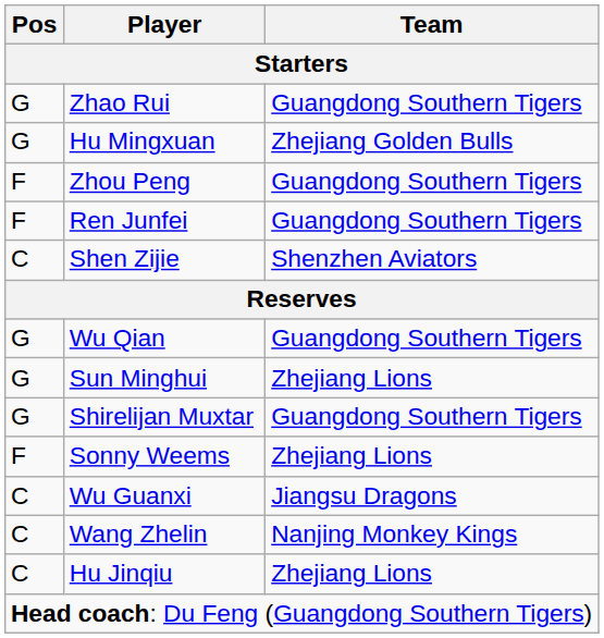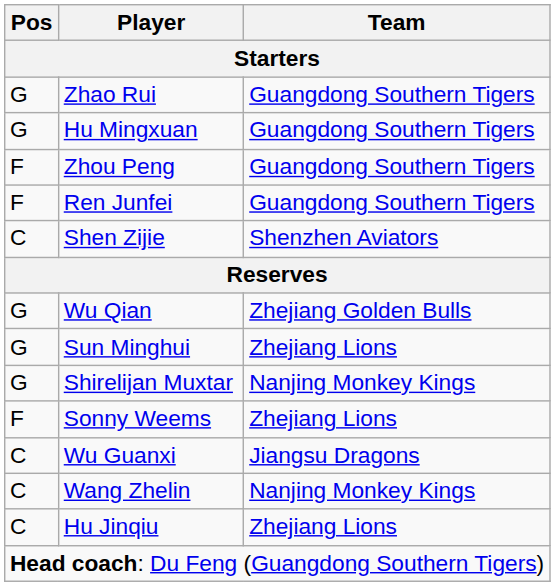 <table class="wikitable sortable">
 <tr>
 <th>Pos</th>
 <th>Player</th>
 <th>Team</th>
 </tr>
 <tr>
 <th scope="col" colspan="4">Starters</th>
 </tr>
 <tr>
 <td>G</td>
 <td style="text-align:left"><a href='#'>Zhao Rui</a></td>
 <td style="text-align:left"><a href='#'>Guangdong Southern Tigers</a></td>
 </tr>
 <tr>
 <td>G</td>
 <td style="text-align:left"><a href='#'>Hu Mingxuan</a></td>
-<td style="text-align:left"><a href='#'>Zhejiang Golden Bulls</a></td>
+<td style="text-align:left"><a href='#'>Guangdong Southern Tigers</a></td>
 </tr>
 <tr>
 <td>F</td>
 <td style="text-align:left"><a href='#'>Zhou Peng</a></td>
 <td style="text-align:left"><a href='#'>Guangdong Southern Tigers</a></td>
 </tr>
 <tr>
 <td>F</td>
 <td style="text-align:left"><a href='#'>Ren Junfei</a></td>
 <td style="text-align:left"><a href='#'>Guangdong Southern Tigers</a></td>
 </tr>
 <tr>
 <td>C</td>
 <td style="text-align:left"><a href='#'>Shen Zijie</a></td>
 <td style="text-align:left"><a href='#'>Shenzhen Aviators</a></td>
 </tr>
 <tr>
 <th scope="col" colspan="4">Reserves</th>
 </tr>
 <tr>
 <td>G</td>
 <td style="text-align:left"><a href='#'>Wu Qian</a></td>
-<td style="text-align:left"><a href='#'>Guangdong Southern Tigers</a></td>
+<td style="text-align:left"><a href='#'>Zhejiang Golden Bulls</a></td>
 </tr>
 <tr>
 <td>G</td>
 <td style="text-align:left"><a href='#'>Sun Minghui</a></td>
 <td style="text-align:left"><a href='#'>Zhejiang Lions</a></td>
 </tr>
 <tr>
 <td>G</td>
 <td style="text-align:left"><a href='#'>Shirelijan Muxtar</a></td>
-<td style="text-align:left"><a href='#'>Guangdong Southern Tigers</a></td>
+<td style="text-align:left"><a href='#'>Nanjing Monkey Kings</a></td>
 </tr>
 <tr>
 <td>F</td>
 <td style="text-align:left"><a href='#'>Sonny Weems</a></td>
 <td style="text-align:left"><a href='#'>Zhejiang Lions</a></td>
 </tr>
 <tr>
 <td>C</td>
 <td style="text-align:left"><a href='#'>Wu Guanxi</a></td>
 <td style="text-align:left"><a href='#'>Jiangsu Dragons</a></td>
 </tr>
 <tr>
 <td>C</td>
 <td style="text-align:left"><a href='#'>Wang Zhelin</a></td>
 <td style="text-align:left"><a href='#'>Nanjing Monkey Kings</a></td>
 </tr>
 <tr>
 <td>C</td>
 <td style="text-align:left"><a href='#'>Hu Jinqiu</a></td>
 <td style="text-align:left"><a href='#'>Zhejiang Lions</a></td>
 </tr>
 <tr>
 <td colspan="3"><strong>Head coach</strong>: <a href='#'>Du Feng</a> (<a href='#'>Guangdong Southern Tigers</a>)</td>
 </tr>
 </table>
